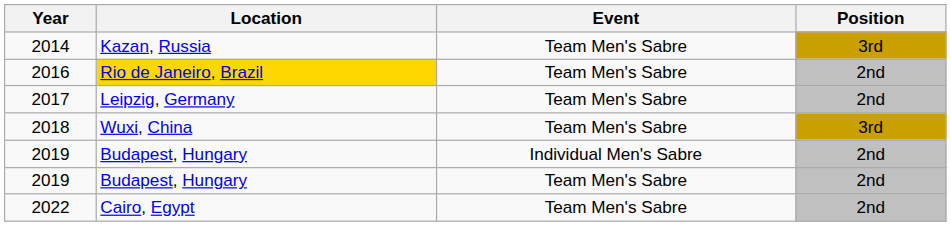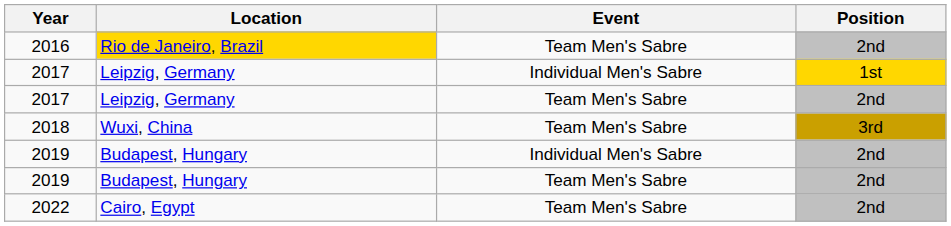 <table class="wikitable" width="50%" style="font-size:90%; text-align:center;">
 <tr>
 <th>Year</th>
 <th>Location</th>
 <th>Event</th>
 <th>Position</th>
 </tr>
 <tr>
-<td rowspan="1">2014</td>
-<td rowspan="1" align="left"> <a href='#'>Kazan</a>, <a href='#'>Russia</a></td>
-<td>Team Men's Sabre</td>
-<td bgcolor="caramel">3rd</td>
-</tr>
-<tr>
 <td>2016</td>
 <td rowspan="1" align="left" style="background: gold;"> <a href='#'>Rio de Janeiro</a>, <a href='#'>Brazil</a></td>
 <td>Team Men's Sabre</td>
 <td bgcolor="silver">2nd</td>
+</tr>
+<tr>
+<td>2017</td>
+<td rowspan="1" align="left"> <a href='#'>Leipzig</a>, <a href='#'>Germany</a></td>
+<td>Individual Men's Sabre</td>
+<td bgcolor="gold">1st</td>
 </tr>
 <tr>
 <td rowspan="1">2017</td>
 <td rowspan="1" align="left"> <a href='#'>Leipzig</a>, <a href='#'>Germany</a></td>
 <td>Team Men's Sabre</td>
 <td bgcolor="silver">2nd</td>
 </tr>
 <tr>
 <td>2018</td>
 <td rowspan="1" align="left"> <a href='#'>Wuxi</a>, <a href='#'>China</a></td>
 <td>Team Men's Sabre</td>
 <td bgcolor="caramel">3rd</td>
 </tr>
 <tr>
 <td>2019</td>
 <td rowspan="1" align="left"> <a href='#'>Budapest</a>, <a href='#'>Hungary</a></td>
 <td>Individual Men's Sabre</td>
 <td bgcolor="silver">2nd</td>
 </tr>
 <tr>
 <td>2019</td>
 <td rowspan="1" align="left"> <a href='#'>Budapest</a>, <a href='#'>Hungary</a></td>
 <td>Team Men's Sabre</td>
 <td bgcolor="silver">2nd</td>
 </tr>
 <tr>
 <td>2022</td>
 <td rowspan="1" align="left"> <a href='#'>Cairo</a>, <a href='#'>Egypt</a></td>
 <td>Team Men's Sabre</td>
 <td bgcolor="silver">2nd</td>
 </tr>
 </table>
